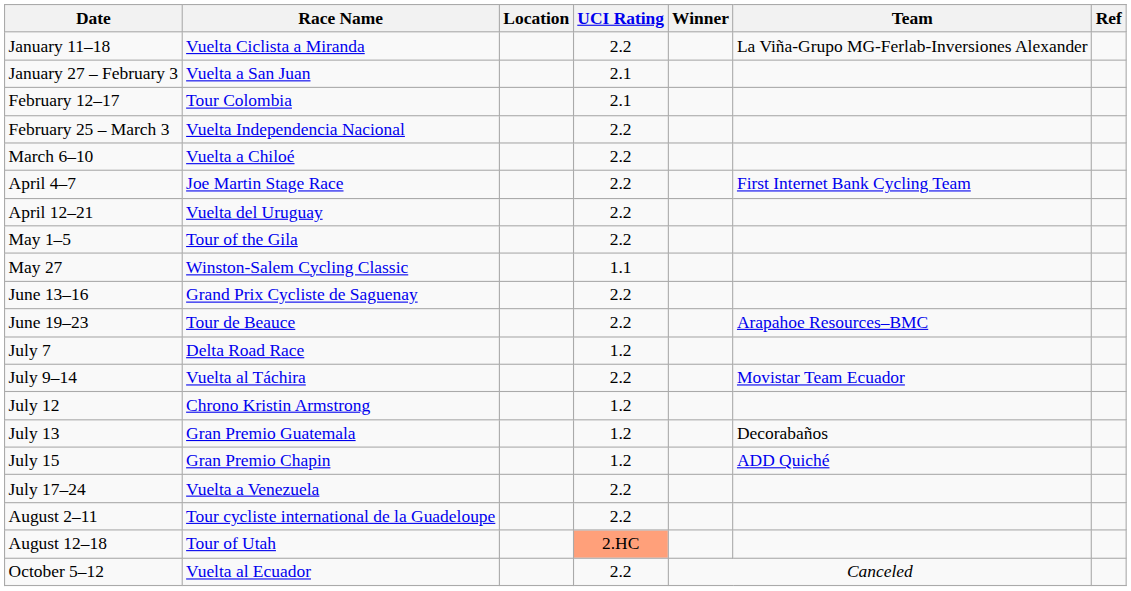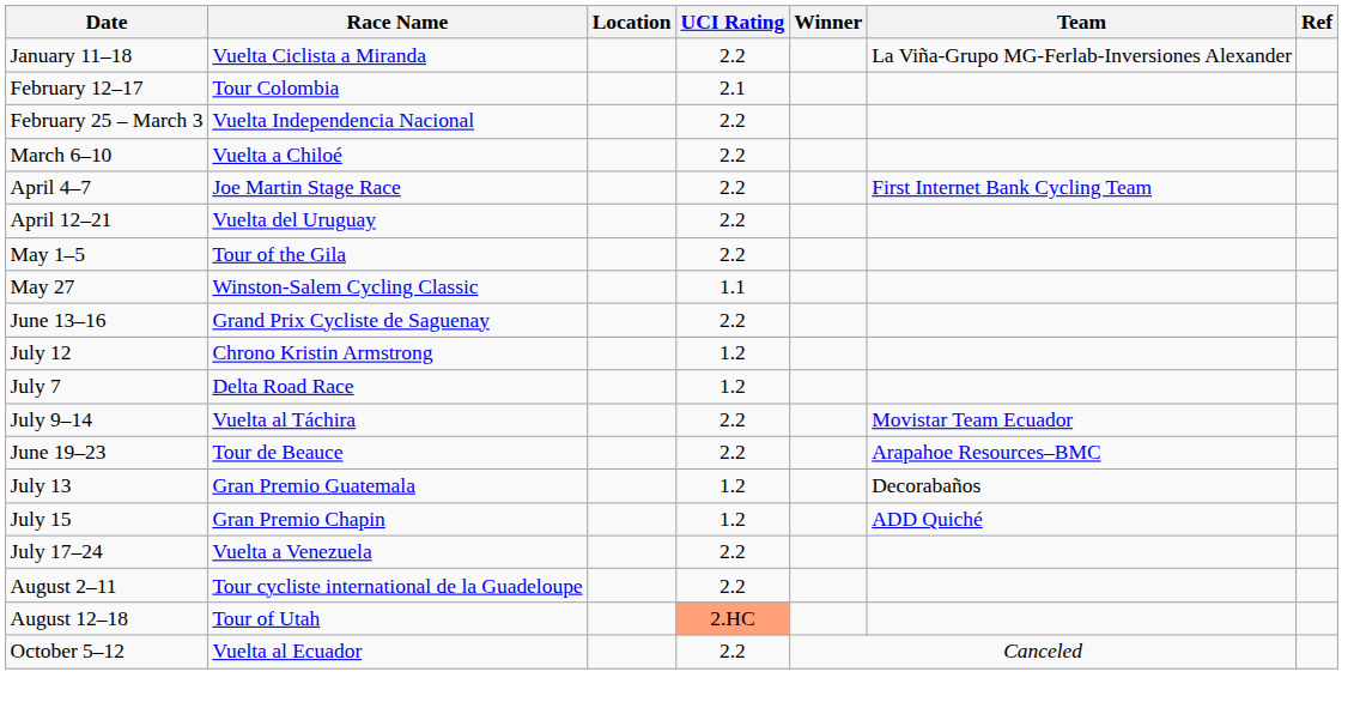 <table class="wikitable sortable">
 <tr>
 <th>Date</th>
 <th>Race Name</th>
 <th>Location</th>
 <th><a href='#'>UCI Rating</a></th>
 <th>Winner</th>
 <th>Team</th>
 <th>Ref</th>
 </tr>
 <tr>
 <td>January 11–18</td>
 <td><a href='#'>Vuelta Ciclista a Miranda</a></td>
 <td></td>
 <td align=center>2.2</td>
 <td></td>
 <td>La Viña-Grupo MG-Ferlab-Inversiones Alexander</td>
-<td align=center></td>
-</tr>
-<tr>
-<td>January 27 – February 3</td>
-<td><a href='#'>Vuelta a San Juan</a></td>
-<td></td>
-<td align=center>2.1</td>
-<td></td>
-<td></td>
 <td align=center></td>
 </tr>
 <tr>
 <td>February 12–17</td>
 <td><a href='#'>Tour Colombia</a></td>
 <td></td>
 <td align=center>2.1</td>
 <td></td>
 <td></td>
 <td align=center></td>
 </tr>
 <tr>
 <td>February 25 – March 3</td>
 <td><a href='#'>Vuelta Independencia Nacional</a></td>
 <td></td>
 <td align=center>2.2</td>
 <td></td>
 <td></td>
 <td align=center></td>
 </tr>
 <tr>
 <td>March 6–10</td>
 <td><a href='#'>Vuelta a Chiloé</a></td>
 <td></td>
 <td align=center>2.2</td>
 <td></td>
 <td></td>
 <td align=center></td>
 </tr>
 <tr>
 <td>April 4–7</td>
 <td><a href='#'>Joe Martin Stage Race</a></td>
 <td></td>
 <td align=center>2.2</td>
 <td></td>
 <td><a href='#'>First Internet Bank Cycling Team</a></td>
 <td align=center></td>
 </tr>
 <tr>
 <td>April 12–21</td>
 <td><a href='#'>Vuelta del Uruguay</a></td>
 <td></td>
 <td align=center>2.2</td>
 <td></td>
 <td></td>
 <td align=center></td>
 </tr>
 <tr>
 <td>May 1–5</td>
 <td><a href='#'>Tour of the Gila</a></td>
 <td></td>
 <td align=center>2.2</td>
 <td></td>
 <td></td>
 <td align=center></td>
 </tr>
 <tr>
 <td>May 27</td>
 <td><a href='#'>Winston-Salem Cycling Classic</a></td>
 <td></td>
 <td align=center>1.1</td>
 <td></td>
 <td></td>
 <td align=center></td>
 </tr>
 <tr>
 <td>June 13–16</td>
 <td><a href='#'>Grand Prix Cycliste de Saguenay</a></td>
 <td></td>
 <td align=center>2.2</td>
 <td></td>
 <td></td>
 <td align=center></td>
 </tr>
 <tr>
-<td>June 19–23</td>
-<td><a href='#'>Tour de Beauce</a></td>
+<td>July 12</td>
+<td><a href='#'>Chrono Kristin Armstrong</a></td>
 <td></td>
-<td align=center>2.2</td>
+<td align=center>1.2</td>
 <td></td>
-<td><a href='#'>Arapahoe Resources–BMC</a></td>
+<td></td>
 <td align=center></td>
 </tr>
 <tr>
 <td>July 7</td>
 <td><a href='#'>Delta Road Race</a></td>
 <td></td>
 <td align=center>1.2</td>
 <td></td>
 <td></td>
 <td align=center></td>
 </tr>
 <tr>
 <td>July 9–14</td>
 <td><a href='#'>Vuelta al Táchira</a></td>
 <td></td>
 <td align=center>2.2</td>
 <td></td>
 <td><a href='#'>Movistar Team Ecuador</a></td>
 <td align=center></td>
 </tr>
 <tr>
-<td>July 12</td>
-<td><a href='#'>Chrono Kristin Armstrong</a></td>
+<td>June 19–23</td>
+<td><a href='#'>Tour de Beauce</a></td>
 <td></td>
-<td align=center>1.2</td>
+<td align=center>2.2</td>
 <td></td>
-<td></td>
+<td><a href='#'>Arapahoe Resources–BMC</a></td>
 <td align=center></td>
 </tr>
 <tr>
 <td>July 13</td>
 <td><a href='#'>Gran Premio Guatemala</a></td>
 <td></td>
 <td align=center>1.2</td>
 <td></td>
 <td>Decorabaños</td>
 <td align=center></td>
 </tr>
 <tr>
 <td>July 15</td>
 <td><a href='#'>Gran Premio Chapin</a></td>
 <td></td>
 <td align=center>1.2</td>
 <td></td>
 <td><a href='#'>ADD Quiché</a></td>
 <td align=center></td>
 </tr>
 <tr>
 <td>July 17–24</td>
 <td><a href='#'>Vuelta a Venezuela</a></td>
 <td></td>
 <td align=center>2.2</td>
 <td></td>
 <td></td>
 <td align=center></td>
 </tr>
 <tr>
 <td>August 2–11</td>
 <td><a href='#'>Tour cycliste international de la Guadeloupe</a></td>
 <td></td>
 <td align=center>2.2</td>
 <td></td>
 <td></td>
 <td align=center></td>
 </tr>
 <tr>
 <td>August 12–18</td>
 <td><a href='#'>Tour of Utah</a></td>
 <td></td>
 <td align=center style="background: lightsalmon;">2.HC</td>
 <td></td>
 <td></td>
 <td align=center></td>
 </tr>
 <tr>
 <td>October 5–12</td>
 <td><a href='#'>Vuelta al Ecuador</a></td>
 <td></td>
 <td align=center>2.2</td>
 <td colspan=2 align=center><em>Canceled</em></td>
 <td align=center></td>
 </tr>
 </table>
